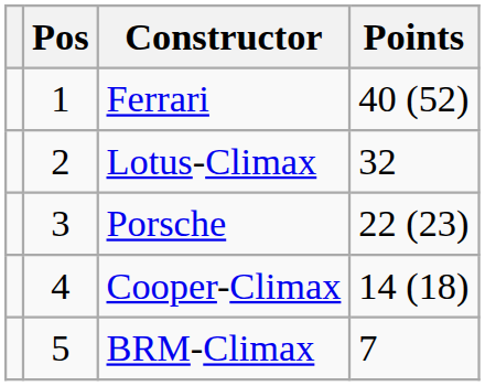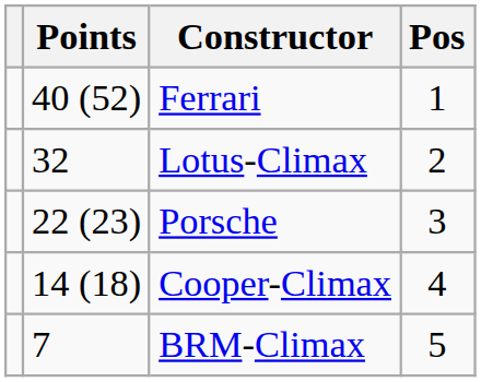 <table class="wikitable" style="font-size: 95%;">
 <tr>
 <th></th>
+<th>Points</th>
+<th>Constructor</th>
 <th>Pos</th>
-<th>Constructor</th>
-<th>Points</th>
 </tr>
 <tr>
 <td align="left"></td>
+<td align=left>40 (52)</td>
+<td> <a href='#'>Ferrari</a></td>
 <td align="center">1</td>
-<td> <a href='#'>Ferrari</a></td>
-<td align=left>40 (52)</td>
 </tr>
 <tr>
 <td align="left"></td>
+<td align=left>32</td>
+<td> <a href='#'>Lotus</a>-<a href='#'>Climax</a></td>
 <td align="center">2</td>
-<td> <a href='#'>Lotus</a>-<a href='#'>Climax</a></td>
-<td align=left>32</td>
 </tr>
 <tr>
 <td align="left"></td>
+<td align=left>22 (23)</td>
+<td> <a href='#'>Porsche</a></td>
 <td align="center">3</td>
-<td> <a href='#'>Porsche</a></td>
-<td align=left>22 (23)</td>
 </tr>
 <tr>
 <td align="left"></td>
+<td align=left>14 (18)</td>
+<td> <a href='#'>Cooper</a>-<a href='#'>Climax</a></td>
 <td align="center">4</td>
-<td> <a href='#'>Cooper</a>-<a href='#'>Climax</a></td>
-<td align=left>14 (18)</td>
 </tr>
 <tr>
 <td align="left"></td>
+<td align=left>7</td>
+<td> <a href='#'>BRM</a>-<a href='#'>Climax</a></td>
 <td align="center">5</td>
-<td> <a href='#'>BRM</a>-<a href='#'>Climax</a></td>
-<td align=left>7</td>
 </tr>
 </table>
